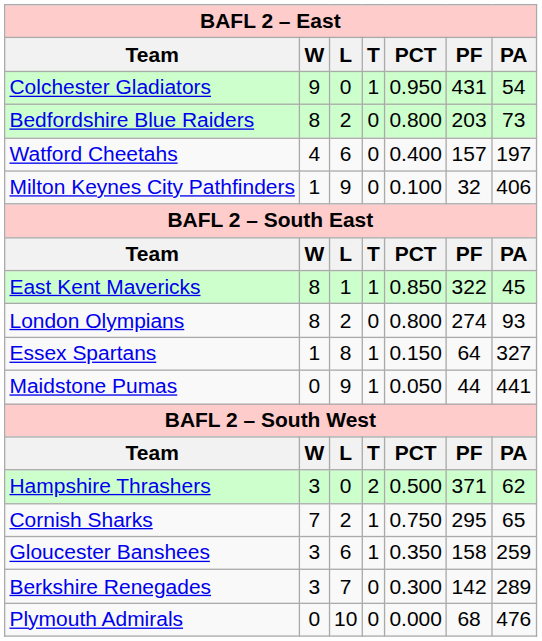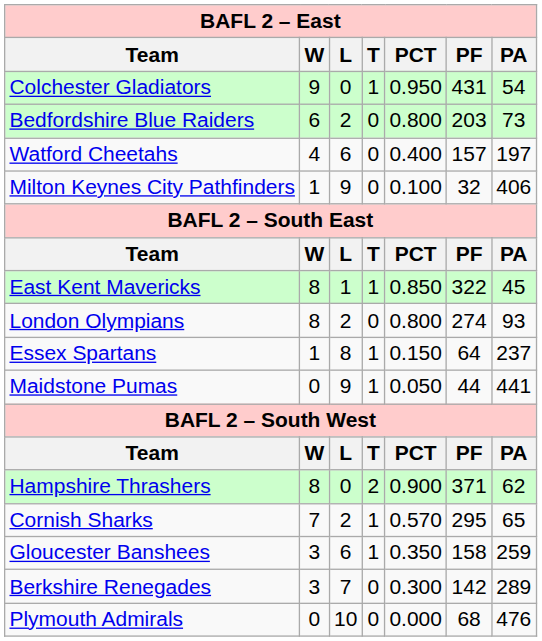 <table class="wikitable">
 <tr bgcolor="#FFCCCC">
 <td colspan="8" align="center"><strong>BAFL 2 – East</strong></td>
 </tr>
 <tr bgcolor="#efefef">
 <th>Team</th>
 <th>W</th>
 <th>L</th>
 <th>T</th>
 <th>PCT</th>
 <th>PF</th>
 <th>PA</th>
 </tr>
 <tr align="center" bgcolor="#ccffcc">
 <td align="left"><a href='#'>Colchester Gladiators</a></td>
 <td>9</td>
 <td>0</td>
 <td>1</td>
 <td>0.950</td>
 <td>431</td>
 <td>54</td>
 </tr>
 <tr align="center" bgcolor="#ccffcc">
 <td align="left"><a href='#'>Bedfordshire Blue Raiders</a></td>
-<td>8</td>
+<td>6</td>
 <td>2</td>
 <td>0</td>
 <td>0.800</td>
 <td>203</td>
 <td>73</td>
 </tr>
 <tr align="center">
 <td align="left"><a href='#'>Watford Cheetahs</a></td>
 <td>4</td>
 <td>6</td>
 <td>0</td>
 <td>0.400</td>
 <td>157</td>
 <td>197</td>
 </tr>
 <tr align="center">
 <td align="left"><a href='#'>Milton Keynes City Pathfinders</a></td>
 <td>1</td>
 <td>9</td>
 <td>0</td>
 <td>0.100</td>
 <td>32</td>
 <td>406</td>
 </tr>
 <tr bgcolor="#FFCCCC">
 <td colspan="8" align="center"><strong>BAFL 2 – South East</strong></td>
 </tr>
 <tr bgcolor="#efefef">
 <th>Team</th>
 <th>W</th>
 <th>L</th>
 <th>T</th>
 <th>PCT</th>
 <th>PF</th>
 <th>PA</th>
 </tr>
 <tr align="center" bgcolor="#ccffcc">
 <td align="left"><a href='#'>East Kent Mavericks</a></td>
 <td>8</td>
 <td>1</td>
 <td>1</td>
 <td>0.850</td>
 <td>322</td>
 <td>45</td>
 </tr>
 <tr align="center">
 <td align="left"><a href='#'>London Olympians</a></td>
 <td>8</td>
 <td>2</td>
 <td>0</td>
 <td>0.800</td>
 <td>274</td>
 <td>93</td>
 </tr>
 <tr align="center">
 <td align="left"><a href='#'>Essex Spartans</a></td>
 <td>1</td>
 <td>8</td>
 <td>1</td>
 <td>0.150</td>
 <td>64</td>
-<td>327</td>
+<td>237</td>
 </tr>
 <tr align="center">
 <td align="left"><a href='#'>Maidstone Pumas</a></td>
 <td>0</td>
 <td>9</td>
 <td>1</td>
 <td>0.050</td>
 <td>44</td>
 <td>441</td>
 </tr>
 <tr bgcolor="#FFCCCC">
 <td colspan="8" align="center"><strong>BAFL 2 – South West</strong></td>
 </tr>
 <tr bgcolor="#efefef">
 <th>Team</th>
 <th>W</th>
 <th>L</th>
 <th>T</th>
 <th>PCT</th>
 <th>PF</th>
 <th>PA</th>
 </tr>
 <tr align="center" bgcolor="#ccffcc">
 <td align="left"><a href='#'>Hampshire Thrashers</a></td>
-<td>3</td>
+<td>8</td>
 <td>0</td>
 <td>2</td>
-<td>0.500</td>
+<td>0.900</td>
 <td>371</td>
 <td>62</td>
 </tr>
 <tr align="center">
 <td align="left"><a href='#'>Cornish Sharks</a></td>
 <td>7</td>
 <td>2</td>
 <td>1</td>
-<td>0.750</td>
+<td>0.570</td>
 <td>295</td>
 <td>65</td>
 </tr>
 <tr align="center">
 <td align="left"><a href='#'>Gloucester Banshees</a></td>
 <td>3</td>
 <td>6</td>
 <td>1</td>
 <td>0.350</td>
 <td>158</td>
 <td>259</td>
 </tr>
 <tr align="center">
 <td align="left"><a href='#'>Berkshire Renegades</a></td>
 <td>3</td>
 <td>7</td>
 <td>0</td>
 <td>0.300</td>
 <td>142</td>
 <td>289</td>
 </tr>
 <tr align="center">
 <td align="left"><a href='#'>Plymouth Admirals</a></td>
 <td>0</td>
 <td>10</td>
 <td>0</td>
 <td>0.000</td>
 <td>68</td>
 <td>476</td>
 </tr>
 </table>
